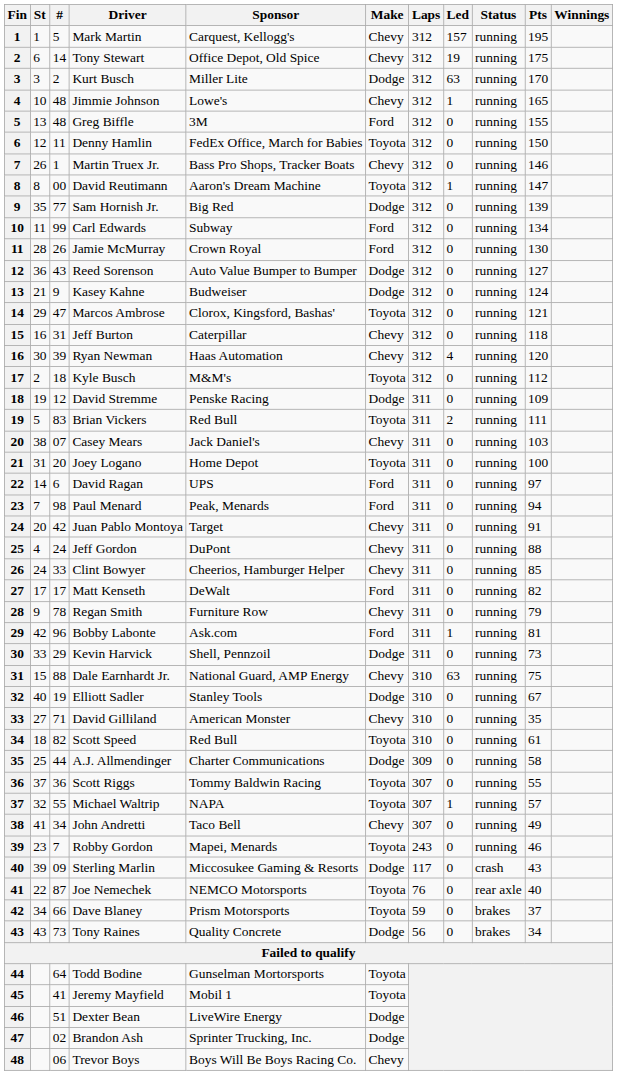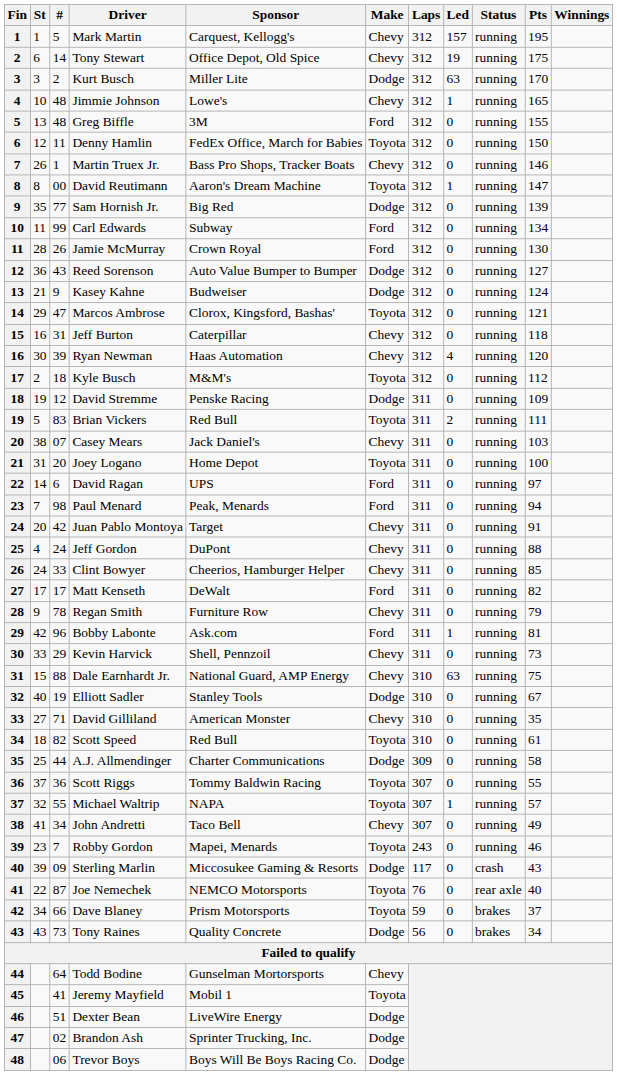 <table class="sortable wikitable" border="1">
 <tr>
 <th>Fin</th>
 <th>St</th>
 <th>#</th>
 <th>Driver</th>
 <th>Sponsor</th>
 <th>Make</th>
 <th>Laps</th>
 <th>Led</th>
 <th>Status</th>
 <th>Pts</th>
 <th>Winnings</th>
 </tr>
 <tr>
 <th>1</th>
 <td>1</td>
 <td>5</td>
 <td>Mark Martin</td>
 <td>Carquest, Kellogg's</td>
 <td>Chevy</td>
 <td>312</td>
 <td>157</td>
 <td>running</td>
 <td>195</td>
 <td></td>
 </tr>
 <tr>
 <th>2</th>
 <td>6</td>
 <td>14</td>
 <td>Tony Stewart</td>
 <td>Office Depot, Old Spice</td>
 <td>Chevy</td>
 <td>312</td>
 <td>19</td>
 <td>running</td>
 <td>175</td>
 <td></td>
 </tr>
 <tr>
 <th>3</th>
 <td>3</td>
 <td>2</td>
 <td>Kurt Busch</td>
 <td>Miller Lite</td>
 <td>Dodge</td>
 <td>312</td>
 <td>63</td>
 <td>running</td>
 <td>170</td>
 <td></td>
 </tr>
 <tr>
 <th>4</th>
 <td>10</td>
 <td>48</td>
 <td>Jimmie Johnson</td>
 <td>Lowe's</td>
 <td>Chevy</td>
 <td>312</td>
 <td>1</td>
 <td>running</td>
 <td>165</td>
 <td></td>
 </tr>
 <tr>
 <th>5</th>
 <td>13</td>
 <td>48</td>
 <td>Greg Biffle</td>
 <td>3M</td>
 <td>Ford</td>
 <td>312</td>
 <td>0</td>
 <td>running</td>
 <td>155</td>
 <td></td>
 </tr>
 <tr>
 <th>6</th>
 <td>12</td>
 <td>11</td>
 <td>Denny Hamlin</td>
 <td>FedEx Office, March for Babies</td>
 <td>Toyota</td>
 <td>312</td>
 <td>0</td>
 <td>running</td>
 <td>150</td>
 <td></td>
 </tr>
 <tr>
 <th>7</th>
 <td>26</td>
 <td>1</td>
 <td>Martin Truex Jr.</td>
 <td>Bass Pro Shops, Tracker Boats</td>
 <td>Chevy</td>
 <td>312</td>
 <td>0</td>
 <td>running</td>
 <td>146</td>
 <td></td>
 </tr>
 <tr>
 <th>8</th>
 <td>8</td>
 <td>00</td>
 <td>David Reutimann</td>
 <td>Aaron's Dream Machine</td>
 <td>Toyota</td>
 <td>312</td>
 <td>1</td>
 <td>running</td>
 <td>147</td>
 <td></td>
 </tr>
 <tr>
 <th>9</th>
 <td>35</td>
 <td>77</td>
 <td>Sam Hornish Jr.</td>
 <td>Big Red</td>
 <td>Dodge</td>
 <td>312</td>
 <td>0</td>
 <td>running</td>
 <td>139</td>
 <td></td>
 </tr>
 <tr>
 <th>10</th>
 <td>11</td>
 <td>99</td>
 <td>Carl Edwards</td>
 <td>Subway</td>
 <td>Ford</td>
 <td>312</td>
 <td>0</td>
 <td>running</td>
 <td>134</td>
 <td></td>
 </tr>
 <tr>
 <th>11</th>
 <td>28</td>
 <td>26</td>
 <td>Jamie McMurray</td>
 <td>Crown Royal</td>
 <td>Ford</td>
 <td>312</td>
 <td>0</td>
 <td>running</td>
 <td>130</td>
 <td></td>
 </tr>
 <tr>
 <th>12</th>
 <td>36</td>
 <td>43</td>
 <td>Reed Sorenson</td>
 <td>Auto Value Bumper to Bumper</td>
 <td>Dodge</td>
 <td>312</td>
 <td>0</td>
 <td>running</td>
 <td>127</td>
 <td></td>
 </tr>
 <tr>
 <th>13</th>
 <td>21</td>
 <td>9</td>
 <td>Kasey Kahne</td>
 <td>Budweiser</td>
 <td>Dodge</td>
 <td>312</td>
 <td>0</td>
 <td>running</td>
 <td>124</td>
 <td></td>
 </tr>
 <tr>
 <th>14</th>
 <td>29</td>
 <td>47</td>
 <td>Marcos Ambrose</td>
 <td>Clorox, Kingsford, Bashas'</td>
 <td>Toyota</td>
 <td>312</td>
 <td>0</td>
 <td>running</td>
 <td>121</td>
 <td></td>
 </tr>
 <tr>
 <th>15</th>
 <td>16</td>
 <td>31</td>
 <td>Jeff Burton</td>
 <td>Caterpillar</td>
 <td>Chevy</td>
 <td>312</td>
 <td>0</td>
 <td>running</td>
 <td>118</td>
 <td></td>
 </tr>
 <tr>
 <th>16</th>
 <td>30</td>
 <td>39</td>
 <td>Ryan Newman</td>
 <td>Haas Automation</td>
 <td>Chevy</td>
 <td>312</td>
 <td>4</td>
 <td>running</td>
 <td>120</td>
 <td></td>
 </tr>
 <tr>
 <th>17</th>
 <td>2</td>
 <td>18</td>
 <td>Kyle Busch</td>
 <td>M&M's</td>
 <td>Toyota</td>
 <td>312</td>
 <td>0</td>
 <td>running</td>
 <td>112</td>
 <td></td>
 </tr>
 <tr>
 <th>18</th>
 <td>19</td>
 <td>12</td>
 <td>David Stremme</td>
 <td>Penske Racing</td>
 <td>Dodge</td>
 <td>311</td>
 <td>0</td>
 <td>running</td>
 <td>109</td>
 <td></td>
 </tr>
 <tr>
 <th>19</th>
 <td>5</td>
 <td>83</td>
 <td>Brian Vickers</td>
 <td>Red Bull</td>
 <td>Toyota</td>
 <td>311</td>
 <td>2</td>
 <td>running</td>
 <td>111</td>
 <td></td>
 </tr>
 <tr>
 <th>20</th>
 <td>38</td>
 <td>07</td>
 <td>Casey Mears</td>
 <td>Jack Daniel's</td>
 <td>Chevy</td>
 <td>311</td>
 <td>0</td>
 <td>running</td>
 <td>103</td>
 <td></td>
 </tr>
 <tr>
 <th>21</th>
 <td>31</td>
 <td>20</td>
 <td>Joey Logano</td>
 <td>Home Depot</td>
 <td>Toyota</td>
 <td>311</td>
 <td>0</td>
 <td>running</td>
 <td>100</td>
 <td></td>
 </tr>
 <tr>
 <th>22</th>
 <td>14</td>
 <td>6</td>
 <td>David Ragan</td>
 <td>UPS</td>
 <td>Ford</td>
 <td>311</td>
 <td>0</td>
 <td>running</td>
 <td>97</td>
 <td></td>
 </tr>
 <tr>
 <th>23</th>
 <td>7</td>
 <td>98</td>
 <td>Paul Menard</td>
 <td>Peak, Menards</td>
 <td>Ford</td>
 <td>311</td>
 <td>0</td>
 <td>running</td>
 <td>94</td>
 <td></td>
 </tr>
 <tr>
 <th>24</th>
 <td>20</td>
 <td>42</td>
 <td>Juan Pablo Montoya</td>
 <td>Target</td>
 <td>Chevy</td>
 <td>311</td>
 <td>0</td>
 <td>running</td>
 <td>91</td>
 <td></td>
 </tr>
 <tr>
 <th>25</th>
 <td>4</td>
 <td>24</td>
 <td>Jeff Gordon</td>
 <td>DuPont</td>
 <td>Chevy</td>
 <td>311</td>
 <td>0</td>
 <td>running</td>
 <td>88</td>
 <td></td>
 </tr>
 <tr>
 <th>26</th>
 <td>24</td>
 <td>33</td>
 <td>Clint Bowyer</td>
 <td>Cheerios, Hamburger Helper</td>
 <td>Chevy</td>
 <td>311</td>
 <td>0</td>
 <td>running</td>
 <td>85</td>
 <td></td>
 </tr>
 <tr>
 <th>27</th>
 <td>17</td>
 <td>17</td>
 <td>Matt Kenseth</td>
 <td>DeWalt</td>
 <td>Ford</td>
 <td>311</td>
 <td>0</td>
 <td>running</td>
 <td>82</td>
 <td></td>
 </tr>
 <tr>
 <th>28</th>
 <td>9</td>
 <td>78</td>
 <td>Regan Smith</td>
 <td>Furniture Row</td>
 <td>Chevy</td>
 <td>311</td>
 <td>0</td>
 <td>running</td>
 <td>79</td>
 <td></td>
 </tr>
 <tr>
 <th>29</th>
 <td>42</td>
 <td>96</td>
 <td>Bobby Labonte</td>
 <td>Ask.com</td>
 <td>Ford</td>
 <td>311</td>
 <td>1</td>
 <td>running</td>
 <td>81</td>
 <td></td>
 </tr>
 <tr>
 <th>30</th>
 <td>33</td>
 <td>29</td>
 <td>Kevin Harvick</td>
 <td>Shell, Pennzoil</td>
-<td>Dodge</td>
+<td>Chevy</td>
 <td>311</td>
 <td>0</td>
 <td>running</td>
 <td>73</td>
 <td></td>
 </tr>
 <tr>
 <th>31</th>
 <td>15</td>
 <td>88</td>
 <td>Dale Earnhardt Jr.</td>
 <td>National Guard, AMP Energy</td>
 <td>Chevy</td>
 <td>310</td>
 <td>63</td>
 <td>running</td>
 <td>75</td>
 <td></td>
 </tr>
 <tr>
 <th>32</th>
 <td>40</td>
 <td>19</td>
 <td>Elliott Sadler</td>
 <td>Stanley Tools</td>
 <td>Dodge</td>
 <td>310</td>
 <td>0</td>
 <td>running</td>
 <td>67</td>
 <td></td>
 </tr>
 <tr>
 <th>33</th>
 <td>27</td>
 <td>71</td>
 <td>David Gilliland</td>
 <td>American Monster</td>
 <td>Chevy</td>
 <td>310</td>
 <td>0</td>
 <td>running</td>
 <td>35</td>
 <td></td>
 </tr>
 <tr>
 <th>34</th>
 <td>18</td>
 <td>82</td>
 <td>Scott Speed</td>
 <td>Red Bull</td>
 <td>Toyota</td>
 <td>310</td>
 <td>0</td>
 <td>running</td>
 <td>61</td>
 <td></td>
 </tr>
 <tr>
 <th>35</th>
 <td>25</td>
 <td>44</td>
 <td>A.J. Allmendinger</td>
 <td>Charter Communications</td>
 <td>Dodge</td>
 <td>309</td>
 <td>0</td>
 <td>running</td>
 <td>58</td>
 <td></td>
 </tr>
 <tr>
 <th>36</th>
 <td>37</td>
 <td>36</td>
 <td>Scott Riggs</td>
 <td>Tommy Baldwin Racing</td>
 <td>Toyota</td>
 <td>307</td>
 <td>0</td>
 <td>running</td>
 <td>55</td>
 <td></td>
 </tr>
 <tr>
 <th>37</th>
 <td>32</td>
 <td>55</td>
 <td>Michael Waltrip</td>
 <td>NAPA</td>
 <td>Toyota</td>
 <td>307</td>
 <td>1</td>
 <td>running</td>
 <td>57</td>
 <td></td>
 </tr>
 <tr>
 <th>38</th>
 <td>41</td>
 <td>34</td>
 <td>John Andretti</td>
 <td>Taco Bell</td>
 <td>Chevy</td>
 <td>307</td>
 <td>0</td>
 <td>running</td>
 <td>49</td>
 <td></td>
 </tr>
 <tr>
 <th>39</th>
 <td>23</td>
 <td>7</td>
 <td>Robby Gordon</td>
 <td>Mapei, Menards</td>
 <td>Toyota</td>
 <td>243</td>
 <td>0</td>
 <td>running</td>
 <td>46</td>
 <td></td>
 </tr>
 <tr>
 <th>40</th>
 <td>39</td>
 <td>09</td>
 <td>Sterling Marlin</td>
 <td>Miccosukee Gaming & Resorts</td>
 <td>Dodge</td>
 <td>117</td>
 <td>0</td>
 <td>crash</td>
 <td>43</td>
 <td></td>
 </tr>
 <tr>
 <th>41</th>
 <td>22</td>
 <td>87</td>
 <td>Joe Nemechek</td>
 <td>NEMCO Motorsports</td>
 <td>Toyota</td>
 <td>76</td>
 <td>0</td>
 <td>rear axle</td>
 <td>40</td>
 <td></td>
 </tr>
 <tr>
 <th>42</th>
 <td>34</td>
 <td>66</td>
 <td>Dave Blaney</td>
 <td>Prism Motorsports</td>
 <td>Toyota</td>
 <td>59</td>
 <td>0</td>
 <td>brakes</td>
 <td>37</td>
 <td></td>
 </tr>
 <tr>
 <th>43</th>
 <td>43</td>
 <td>73</td>
 <td>Tony Raines</td>
 <td>Quality Concrete</td>
 <td>Dodge</td>
 <td>56</td>
 <td>0</td>
 <td>brakes</td>
 <td>34</td>
 <td></td>
 </tr>
 <tr>
 <th colspan="11">Failed to qualify</th>
 </tr>
 <tr>
 <th>44</th>
 <td></td>
 <td>64</td>
 <td>Todd Bodine</td>
 <td>Gunselman Mortorsports</td>
-<td>Toyota</td>
+<td>Chevy</td>
 <th colspan="5" rowspan="5"></th>
 </tr>
 <tr>
 <th>45</th>
 <td></td>
 <td>41</td>
 <td>Jeremy Mayfield</td>
 <td>Mobil 1</td>
 <td>Toyota</td>
 </tr>
 <tr>
 <th>46</th>
 <td></td>
 <td>51</td>
 <td>Dexter Bean</td>
 <td>LiveWire Energy</td>
 <td>Dodge</td>
 </tr>
 <tr>
 <th>47</th>
 <td></td>
 <td>02</td>
 <td>Brandon Ash</td>
 <td>Sprinter Trucking, Inc.</td>
 <td>Dodge</td>
 </tr>
 <tr>
 <th>48</th>
 <td></td>
 <td>06</td>
 <td>Trevor Boys</td>
 <td>Boys Will Be Boys Racing Co.</td>
-<td>Chevy</td>
+<td>Dodge</td>
 </tr>
 </table>
